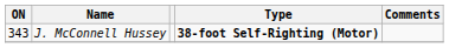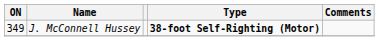 <table class="wikitable">
 <tr>
 <th>ON</th>
 <th>Name</th>
 <th></th>
 <th>Type</th>
 <th>Comments</th>
 </tr>
 <tr>
-<td>343</td>
+<td>349</td>
 <td><em>J. McConnell Hussey</em></td>
 <td></td>
 <td><strong>38-foot Self-Righting (Motor)</strong></td>
 <td></td>
 </tr>
 <tr>
 </tr>
 </table>
